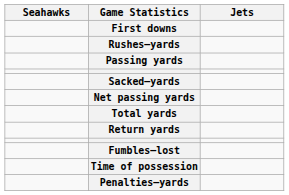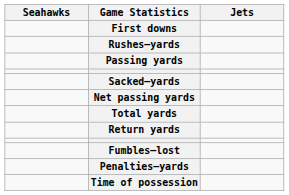 <table class="wikitable" style="margin: 1em auto 1em auto">
 <tr>
 <th style="width:30%;">Seahawks</th>
 <th style="width:40%;">Game Statistics</th>
 <th style="width:30%;">Jets</th>
 </tr>
 <tr>
 <td style="text-align:right;"></td>
 <th>First downs</th>
 <td></td>
 </tr>
 <tr>
 <td style="text-align:right;"></td>
 <th>Rushes–yards</th>
 <td></td>
 </tr>
 <tr>
 <td style="text-align:right;"></td>
 <th>Passing yards</th>
 <td></td>
 </tr>
 <tr>
 <td style="text-align:right;"></td>
 <th></th>
 <td></td>
 </tr>
 <tr>
 <td style="text-align:right;"></td>
 <th>Sacked–yards</th>
 <td></td>
 </tr>
 <tr>
 <td style="text-align:right;"></td>
 <th>Net passing yards</th>
 <td></td>
 </tr>
 <tr>
 <td style="text-align:right;"></td>
 <th>Total yards</th>
 <td></td>
 </tr>
 <tr>
 <td style="text-align:right;"></td>
 <th>Return yards</th>
 <td></td>
 </tr>
 <tr>
 <td style="text-align:right;"></td>
 <th></th>
 <td></td>
 </tr>
 <tr>
 <td style="text-align:right;"></td>
 <th>Fumbles–lost</th>
 <td></td>
 </tr>
 <tr>
 <td style="text-align:right;"></td>
-<th>Time of possession</th>
+<th>Penalties–yards</th>
 <td></td>
 </tr>
 <tr>
 <td style="text-align:right;"></td>
-<th>Penalties–yards</th>
+<th>Time of possession</th>
 <td></td>
 </tr>
 </table>
